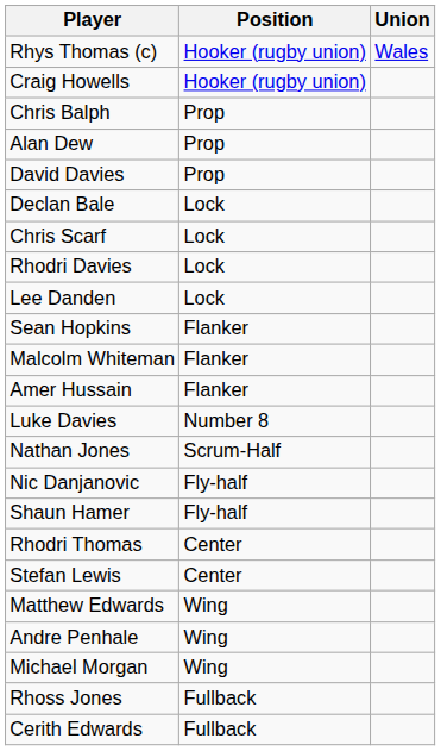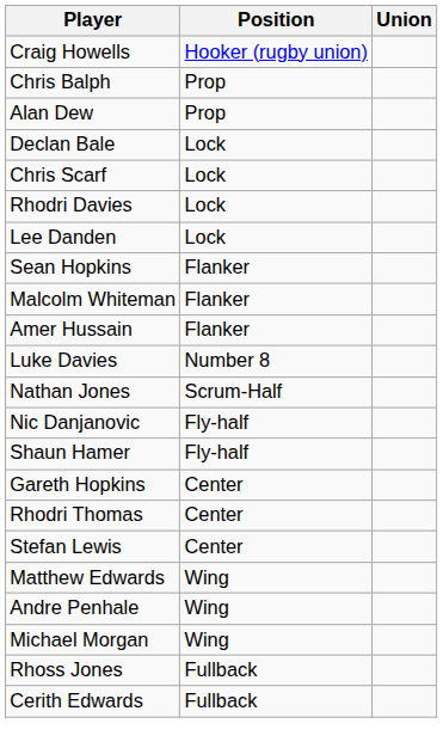 <table class="wikitable">
 <tr>
 <th>Player</th>
 <th>Position</th>
 <th>Union</th>
-</tr>
-<tr>
-<td>Rhys Thomas (c)</td>
-<td><a href='#'>Hooker (rugby union)</a></td>
-<td><a href='#'>Wales</a></td>
 </tr>
 <tr>
 <td>Craig Howells</td>
 <td><a href='#'>Hooker (rugby union)</a></td>
 <td></td>
 </tr>
 <tr>
 <td>Chris Balph</td>
 <td>Prop</td>
 <td></td>
 </tr>
 <tr>
 <td>Alan Dew</td>
-<td>Prop</td>
-<td></td>
-</tr>
-<tr>
-<td>David Davies</td>
 <td>Prop</td>
 <td></td>
 </tr>
 <tr>
 <td>Declan Bale</td>
 <td>Lock</td>
 <td></td>
 </tr>
 <tr>
 <td>Chris Scarf</td>
 <td>Lock</td>
 <td></td>
 </tr>
 <tr>
 <td>Rhodri Davies</td>
 <td>Lock</td>
 <td></td>
 </tr>
 <tr>
 <td>Lee Danden</td>
 <td>Lock</td>
 <td></td>
 </tr>
 <tr>
 <td>Sean Hopkins</td>
 <td>Flanker</td>
 <td></td>
 </tr>
 <tr>
 <td>Malcolm Whiteman</td>
 <td>Flanker</td>
 <td></td>
 </tr>
 <tr>
 <td>Amer Hussain</td>
 <td>Flanker</td>
 <td></td>
 </tr>
 <tr>
 <td>Luke Davies</td>
 <td>Number 8</td>
 <td></td>
 </tr>
 <tr>
 <td>Nathan Jones</td>
 <td>Scrum-Half</td>
 <td></td>
 </tr>
 <tr>
 <td>Nic Danjanovic</td>
 <td>Fly-half</td>
 <td></td>
 </tr>
 <tr>
 <td>Shaun Hamer</td>
 <td>Fly-half</td>
 <td></td>
 </tr>
 <tr>
+<td>Gareth Hopkins</td>
+<td>Center</td>
+<td></td>
+</tr>
+<tr>
 <td>Rhodri Thomas</td>
 <td>Center</td>
 <td></td>
 </tr>
 <tr>
 <td>Stefan Lewis</td>
 <td>Center</td>
 <td></td>
 </tr>
 <tr>
 <td>Matthew Edwards</td>
 <td>Wing</td>
 <td></td>
 </tr>
 <tr>
 <td>Andre Penhale</td>
 <td>Wing</td>
 <td></td>
 </tr>
 <tr>
 <td>Michael Morgan</td>
 <td>Wing</td>
 <td></td>
 </tr>
 <tr>
 <td>Rhoss Jones</td>
 <td>Fullback</td>
 <td></td>
 </tr>
 <tr>
 <td>Cerith Edwards</td>
 <td>Fullback</td>
 <td></td>
 </tr>
 </table>
